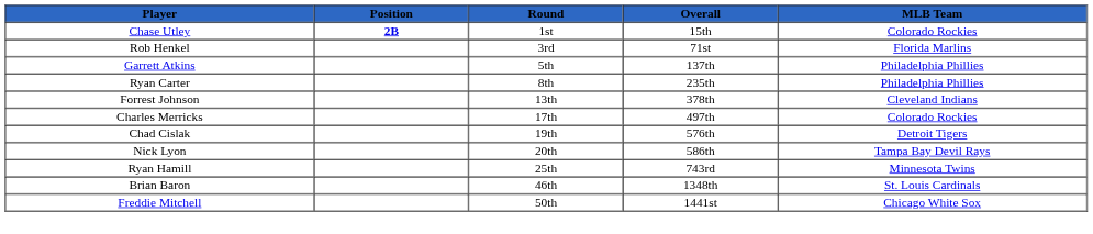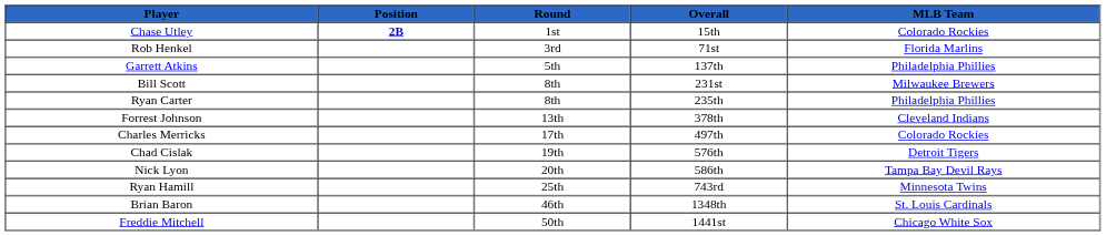 <table cellpadding="1" border="1" cellspacing="0" width="70%">
 <tr>
 <th bgcolor="#2D68C4" width="20%"><span>Player</span></th>
 <th bgcolor="#2D68C4" width="10%"><span>Position</span></th>
 <th bgcolor="#2D68C4" width="10%"><span>Round</span></th>
 <th bgcolor="#2D68C4" width="10%"><span>Overall</span></th>
 <th bgcolor="#2D68C4" width="20%"><span>MLB Team</span></th>
 </tr>
 <tr align="center">
 <td><a href='#'>Chase Utley</a></td>
 <td><strong><a href='#'>2B</a></strong></td>
 <td>1st</td>
 <td>15th</td>
 <td><a href='#'>Colorado Rockies</a></td>
 </tr>
 <tr align="center">
 <td>Rob Henkel</td>
 <td></td>
 <td>3rd</td>
 <td>71st</td>
 <td><a href='#'>Florida Marlins</a></td>
 </tr>
 <tr align="center">
 <td><a href='#'>Garrett Atkins</a></td>
 <td></td>
 <td>5th</td>
 <td>137th</td>
 <td><a href='#'>Philadelphia Phillies</a></td>
+</tr>
+<tr align="center">
+<td>Bill Scott</td>
+<td></td>
+<td>8th</td>
+<td>231st</td>
+<td><a href='#'>Milwaukee Brewers</a></td>
 </tr>
 <tr align="center">
 <td>Ryan Carter</td>
 <td></td>
 <td>8th</td>
 <td>235th</td>
 <td><a href='#'>Philadelphia Phillies</a></td>
 </tr>
 <tr align="center">
 <td>Forrest Johnson</td>
 <td></td>
 <td>13th</td>
 <td>378th</td>
 <td><a href='#'>Cleveland Indians</a></td>
 </tr>
 <tr align="center">
 <td>Charles Merricks</td>
 <td></td>
 <td>17th</td>
 <td>497th</td>
 <td><a href='#'>Colorado Rockies</a></td>
 </tr>
 <tr align="center">
 <td>Chad Cislak</td>
 <td></td>
 <td>19th</td>
 <td>576th</td>
 <td><a href='#'>Detroit Tigers</a></td>
 </tr>
 <tr align="center">
 <td>Nick Lyon</td>
 <td></td>
 <td>20th</td>
 <td>586th</td>
 <td><a href='#'>Tampa Bay Devil Rays</a></td>
 </tr>
 <tr align="center">
 <td>Ryan Hamill</td>
 <td></td>
 <td>25th</td>
 <td>743rd</td>
 <td><a href='#'>Minnesota Twins</a></td>
 </tr>
 <tr align="center">
 <td>Brian Baron</td>
 <td></td>
 <td>46th</td>
 <td>1348th</td>
 <td><a href='#'>St. Louis Cardinals</a></td>
 </tr>
 <tr align="center">
 <td><a href='#'>Freddie Mitchell</a></td>
 <td></td>
 <td>50th</td>
 <td>1441st</td>
 <td><a href='#'>Chicago White Sox</a></td>
 </tr>
 <tr>
 </tr>
 </table>
